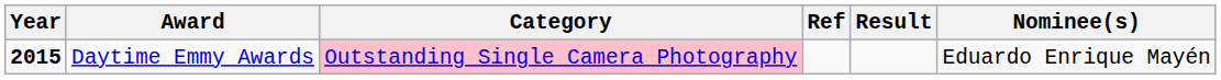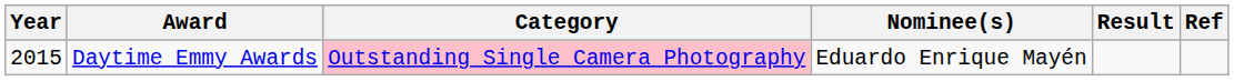 <table class="wikitable">
 <tr>
 <th>Year</th>
 <th>Award</th>
 <th>Category</th>
+<th>Nominee(s)</th>
+<th>Result</th>
 <th>Ref</th>
-<th>Result</th>
-<th>Nominee(s)</th>
 </tr>
 <tr>
-<td><strong>2015</strong></td>
+<td>2015</td>
 <td><a href='#'>Daytime Emmy Awards</a></td>
 <td style="background: pink;"><a href='#'>Outstanding Single Camera Photography</a></td>
+<td>Eduardo Enrique Mayén</td>
 <td></td>
 <td></td>
-<td>Eduardo Enrique Mayén</td>
 </tr>
 </table>
